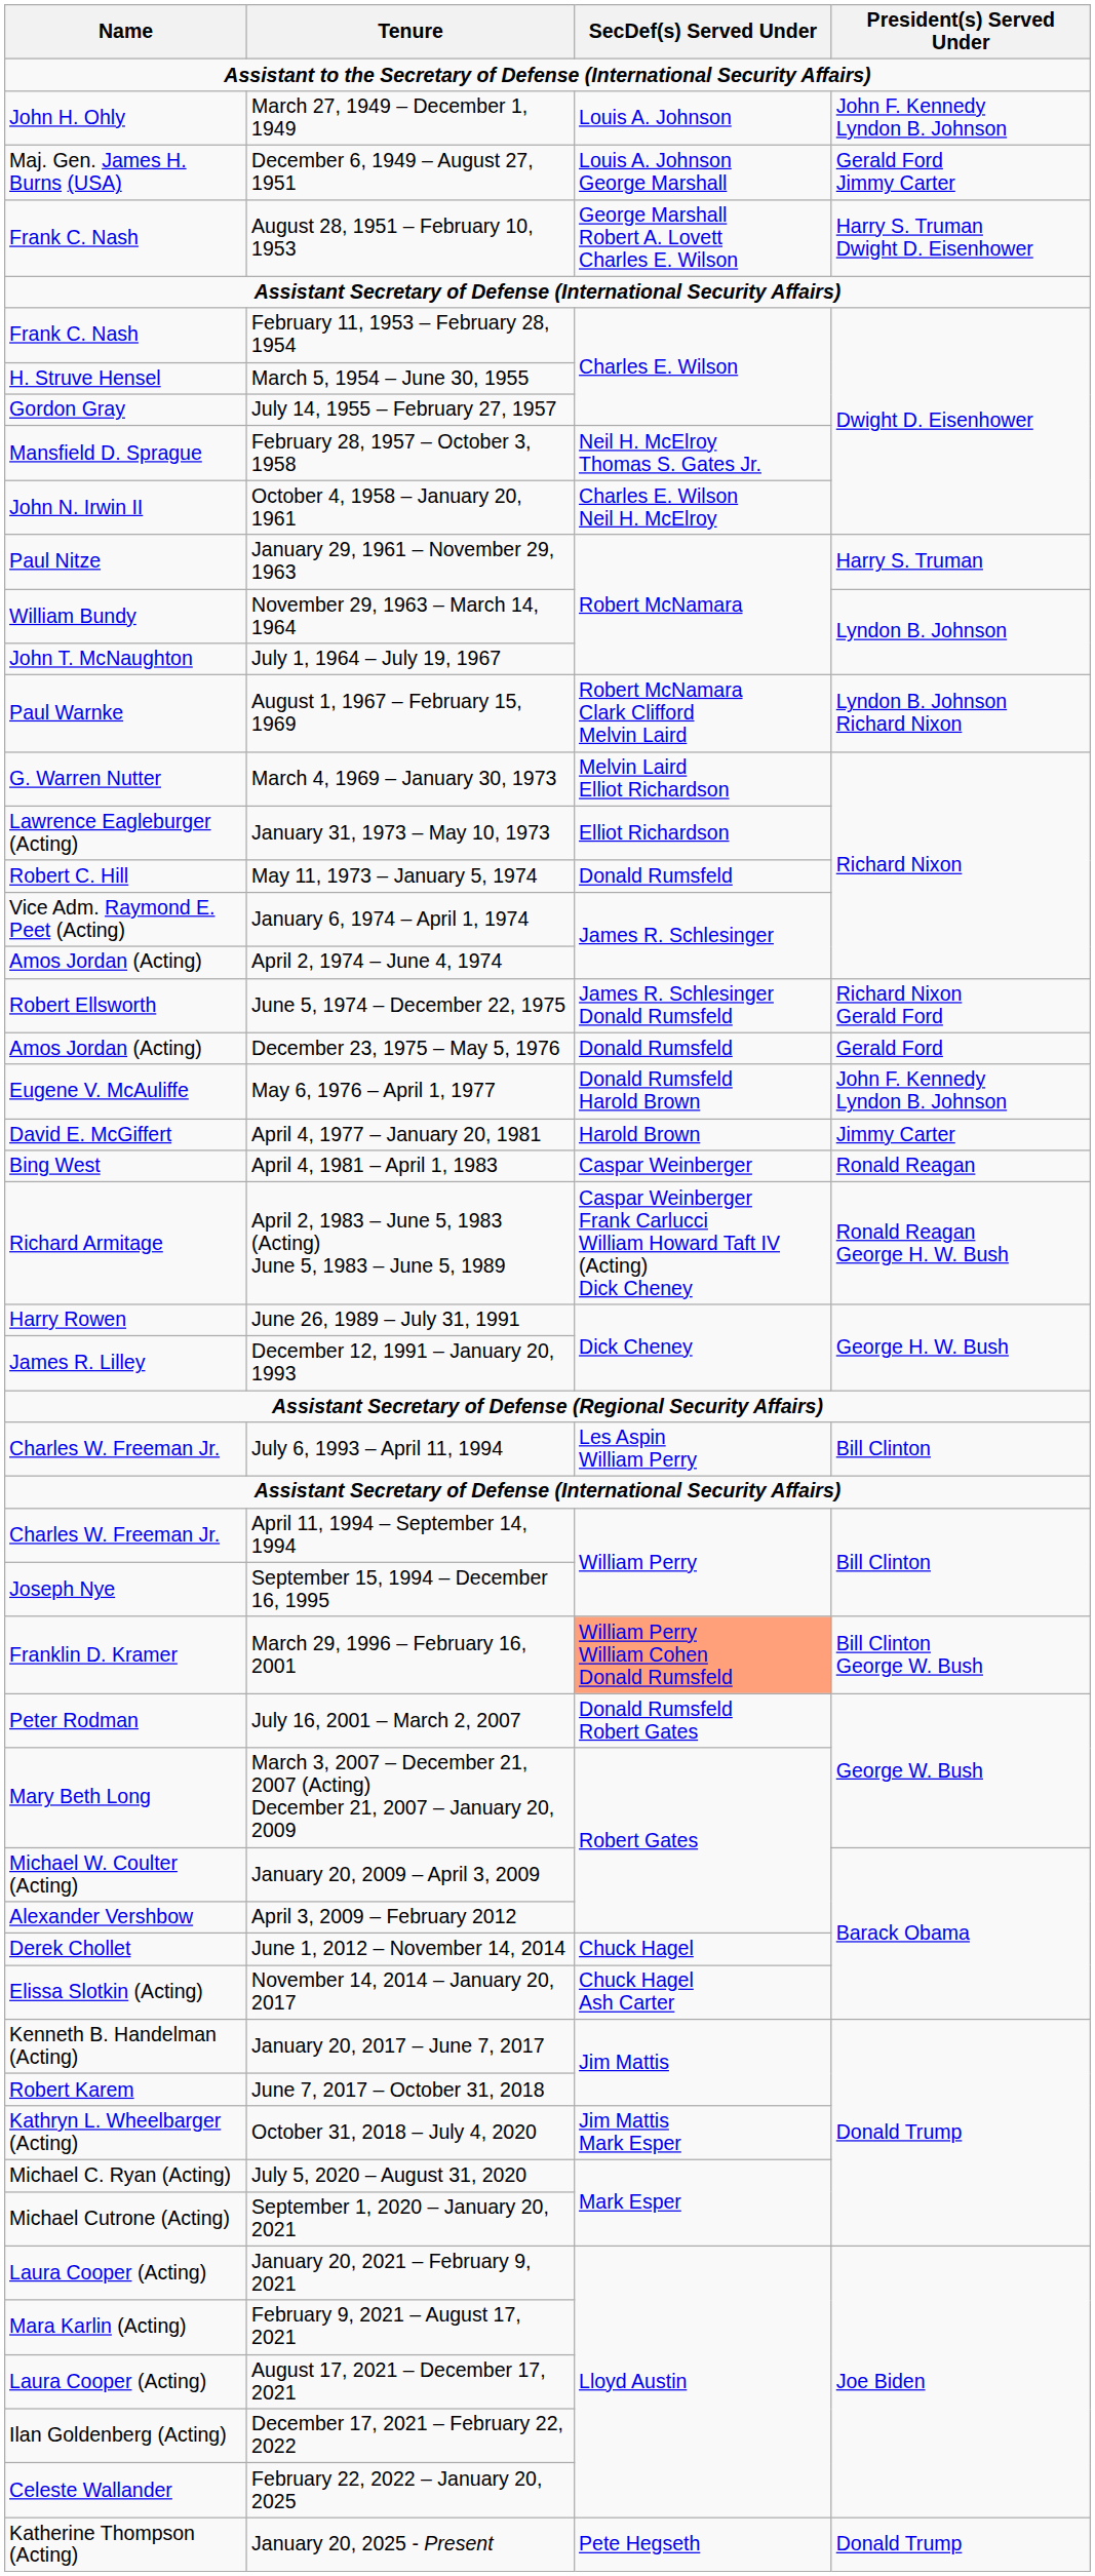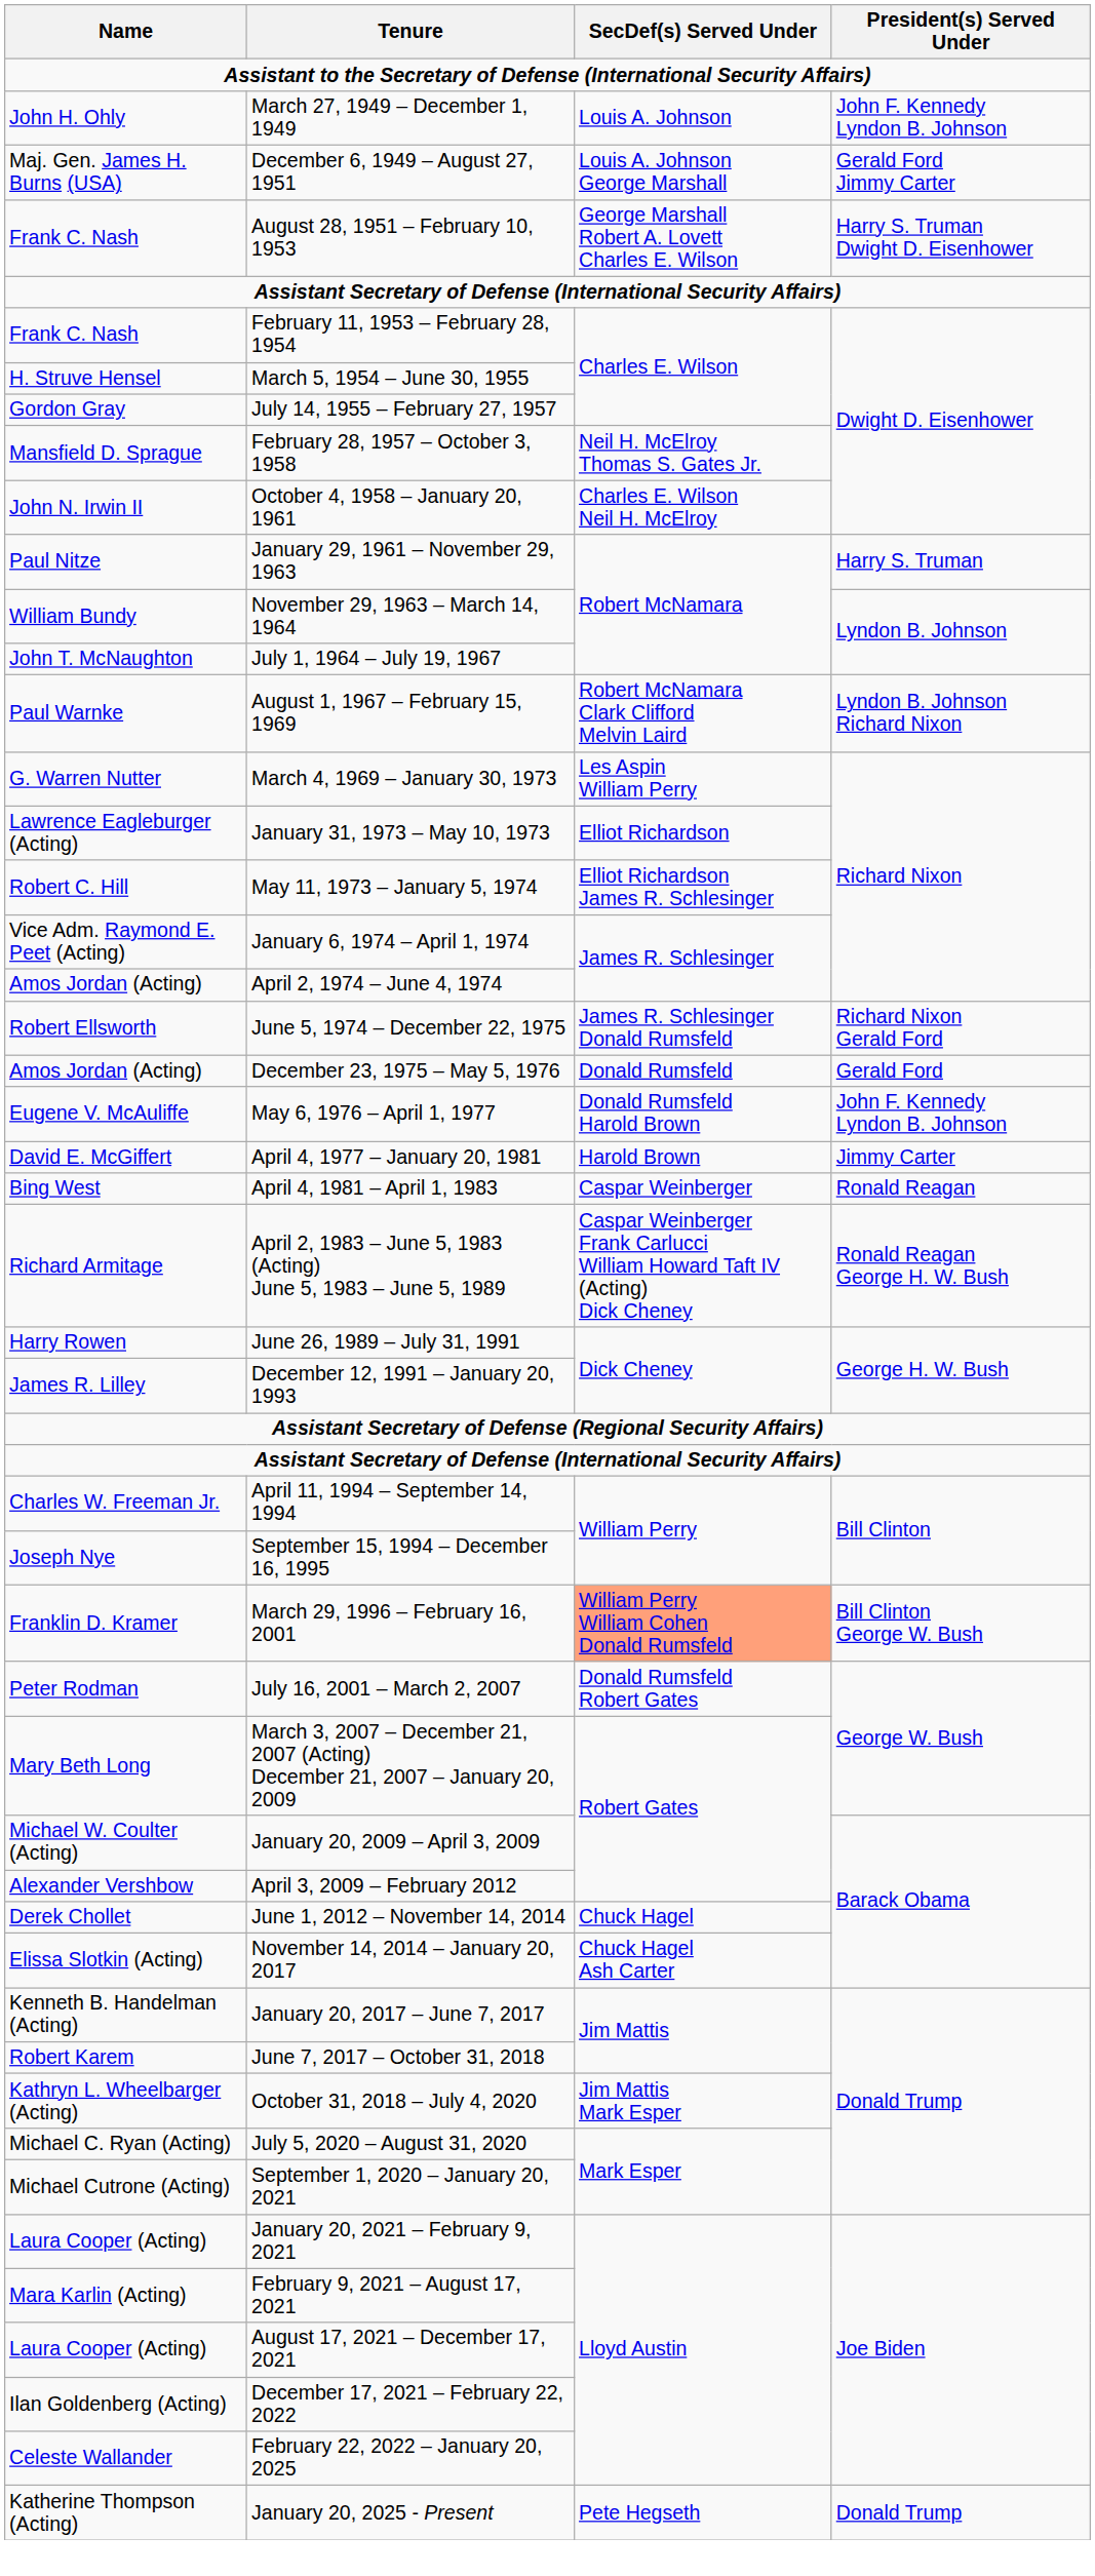 <table class="wikitable">
 <tr>
 <th scope="col" style="width:200px;">Name</th>
 <th scope="col" style="width:280px;">Tenure</th>
 <th scope="col" style="width:215px;">SecDef(s) Served Under</th>
 <th scope="col" style="width:215px;">President(s) Served Under</th>
 </tr>
 <tr>
 <td colspan="4" style="text-align:center;"><strong><em>Assistant to the Secretary of Defense (International Security Affairs)</em></strong></td>
 </tr>
 <tr>
 <td><a href='#'>John H. Ohly</a></td>
 <td>March 27, 1949 – December 1, 1949</td>
 <td><a href='#'>Louis A. Johnson</a></td>
 <td><a href='#'>John F. Kennedy</a> <br> <a href='#'>Lyndon B. Johnson</a></td>
 </tr>
 <tr>
 <td>Maj. Gen. <a href='#'>James H. Burns</a> <a href='#'>(USA)</a></td>
 <td>December 6, 1949 – August 27, 1951</td>
 <td><a href='#'>Louis A. Johnson</a> <br> <a href='#'>George Marshall</a></td>
 <td><a href='#'>Gerald Ford</a> <br> <a href='#'>Jimmy Carter</a></td>
 </tr>
 <tr>
 <td><a href='#'>Frank C. Nash</a></td>
 <td>August 28, 1951 – February 10, 1953</td>
 <td><a href='#'>George Marshall</a> <br> <a href='#'>Robert A. Lovett</a> <br> <a href='#'>Charles E. Wilson</a></td>
 <td><a href='#'>Harry S. Truman</a> <br> <a href='#'>Dwight D. Eisenhower</a></td>
 </tr>
 <tr>
 <td colspan="4" style="text-align:center;"><strong><em>Assistant Secretary of Defense (International Security Affairs)</em></strong></td>
 </tr>
 <tr>
 <td><a href='#'>Frank C. Nash</a></td>
 <td>February 11, 1953 – February 28, 1954</td>
 <td rowspan="3"><a href='#'>Charles E. Wilson</a></td>
 <td rowspan="5"><a href='#'>Dwight D. Eisenhower</a></td>
 </tr>
 <tr>
 <td><a href='#'>H. Struve Hensel</a></td>
 <td>March 5, 1954 – June 30, 1955</td>
 </tr>
 <tr>
 <td><a href='#'>Gordon Gray</a></td>
 <td>July 14, 1955 – February 27, 1957</td>
 </tr>
 <tr>
 <td><a href='#'>Mansfield D. Sprague</a></td>
 <td>February 28, 1957 – October 3, 1958</td>
 <td><a href='#'>Neil H. McElroy</a> <br> <a href='#'>Thomas S. Gates Jr.</a></td>
 </tr>
 <tr>
 <td><a href='#'>John N. Irwin II</a></td>
 <td>October 4, 1958 – January 20, 1961</td>
 <td><a href='#'>Charles E. Wilson</a> <br> <a href='#'>Neil H. McElroy</a></td>
 </tr>
 <tr>
 <td><a href='#'>Paul Nitze</a></td>
 <td>January 29, 1961 – November 29, 1963</td>
 <td rowspan="3"><a href='#'>Robert McNamara</a></td>
 <td><a href='#'>Harry S. Truman</a></td>
 </tr>
 <tr>
 <td><a href='#'>William Bundy</a></td>
 <td>November 29, 1963 – March 14, 1964</td>
 <td rowspan="2"><a href='#'>Lyndon B. Johnson</a></td>
 </tr>
 <tr>
 <td><a href='#'>John T. McNaughton</a></td>
 <td>July 1, 1964 – July 19, 1967</td>
 </tr>
 <tr>
 <td><a href='#'>Paul Warnke</a></td>
 <td>August 1, 1967 – February 15, 1969</td>
 <td><a href='#'>Robert McNamara</a> <br> <a href='#'>Clark Clifford</a> <br> <a href='#'>Melvin Laird</a></td>
 <td><a href='#'>Lyndon B. Johnson</a> <br> <a href='#'>Richard Nixon</a></td>
 </tr>
 <tr>
 <td><a href='#'>G. Warren Nutter</a></td>
 <td>March 4, 1969 – January 30, 1973</td>
-<td><a href='#'>Melvin Laird</a> <br> <a href='#'>Elliot Richardson</a></td>
+<td><a href='#'>Les Aspin</a> <br> <a href='#'>William Perry</a></td>
 <td rowspan="5"><a href='#'>Richard Nixon</a></td>
 </tr>
 <tr>
 <td><a href='#'>Lawrence Eagleburger</a> (Acting)</td>
 <td>January 31, 1973 – May 10, 1973</td>
 <td><a href='#'>Elliot Richardson</a></td>
 </tr>
 <tr>
 <td><a href='#'>Robert C. Hill</a></td>
 <td>May 11, 1973 – January 5, 1974</td>
-<td><a href='#'>Donald Rumsfeld</a></td>
+<td><a href='#'>Elliot Richardson</a> <br> <a href='#'>James R. Schlesinger</a></td>
 </tr>
 <tr>
 <td>Vice Adm. <a href='#'>Raymond E. Peet</a> (Acting)</td>
 <td>January 6, 1974 – April 1, 1974</td>
 <td rowspan="2"><a href='#'>James R. Schlesinger</a></td>
 </tr>
 <tr>
 <td><a href='#'>Amos Jordan</a> (Acting)</td>
 <td>April 2, 1974 – June 4, 1974</td>
 </tr>
 <tr>
 <td><a href='#'>Robert Ellsworth</a></td>
 <td>June 5, 1974 – December 22, 1975</td>
 <td><a href='#'>James R. Schlesinger</a> <br> <a href='#'>Donald Rumsfeld</a></td>
 <td><a href='#'>Richard Nixon</a> <br> <a href='#'>Gerald Ford</a></td>
 </tr>
 <tr>
 <td><a href='#'>Amos Jordan</a> (Acting)</td>
 <td>December 23, 1975 – May 5, 1976</td>
 <td><a href='#'>Donald Rumsfeld</a></td>
 <td><a href='#'>Gerald Ford</a></td>
 </tr>
 <tr>
 <td><a href='#'>Eugene V. McAuliffe</a></td>
 <td>May 6, 1976 – April 1, 1977</td>
 <td><a href='#'>Donald Rumsfeld</a> <br> <a href='#'>Harold Brown</a></td>
 <td><a href='#'>John F. Kennedy</a> <br> <a href='#'>Lyndon B. Johnson</a></td>
 </tr>
 <tr>
 <td><a href='#'>David E. McGiffert</a></td>
 <td>April 4, 1977 – January 20, 1981</td>
 <td><a href='#'>Harold Brown</a></td>
 <td><a href='#'>Jimmy Carter</a></td>
 </tr>
 <tr>
 <td><a href='#'>Bing West</a></td>
 <td>April 4, 1981 – April 1, 1983</td>
 <td><a href='#'>Caspar Weinberger</a></td>
 <td><a href='#'>Ronald Reagan</a></td>
 </tr>
 <tr>
 <td><a href='#'>Richard Armitage</a></td>
 <td>April 2, 1983 – June 5, 1983 (Acting) <br> June 5, 1983 – June 5, 1989</td>
 <td><a href='#'>Caspar Weinberger</a> <br> <a href='#'>Frank Carlucci</a> <br> <a href='#'>William Howard Taft IV</a> (Acting) <br> <a href='#'>Dick Cheney</a></td>
 <td><a href='#'>Ronald Reagan</a> <br> <a href='#'>George H. W. Bush</a></td>
 </tr>
 <tr>
 <td><a href='#'>Harry Rowen</a></td>
 <td>June 26, 1989 – July 31, 1991</td>
 <td rowspan="2"><a href='#'>Dick Cheney</a></td>
 <td rowspan="2"><a href='#'>George H. W. Bush</a></td>
 </tr>
 <tr>
 <td><a href='#'>James R. Lilley</a></td>
 <td>December 12, 1991 – January 20, 1993</td>
 </tr>
 <tr>
 <td colspan="4" style="text-align:center;"><strong><em>Assistant Secretary of Defense (Regional Security Affairs)</em></strong></td>
-</tr>
-<tr>
-<td><a href='#'>Charles W. Freeman Jr.</a></td>
-<td>July 6, 1993 – April 11, 1994</td>
-<td><a href='#'>Les Aspin</a> <br> <a href='#'>William Perry</a></td>
-<td><a href='#'>Bill Clinton</a></td>
 </tr>
 <tr>
 <td colspan="4" style="text-align:center;"><strong><em>Assistant Secretary of Defense (International Security Affairs)</em></strong></td>
 </tr>
 <tr>
 <td><a href='#'>Charles W. Freeman Jr.</a></td>
 <td>April 11, 1994 – September 14, 1994</td>
 <td rowspan="2"><a href='#'>William Perry</a></td>
 <td rowspan="2"><a href='#'>Bill Clinton</a></td>
 </tr>
 <tr>
 <td><a href='#'>Joseph Nye</a></td>
 <td>September 15, 1994 – December 16, 1995</td>
 </tr>
 <tr>
 <td><a href='#'>Franklin D. Kramer</a></td>
 <td>March 29, 1996 – February 16, 2001</td>
 <td style="background: lightsalmon;"><a href='#'>William Perry</a> <br> <a href='#'>William Cohen</a> <br> <a href='#'>Donald Rumsfeld</a></td>
 <td><a href='#'>Bill Clinton</a> <br> <a href='#'>George W. Bush</a></td>
 </tr>
 <tr>
 <td><a href='#'>Peter Rodman</a></td>
 <td>July 16, 2001 – March 2, 2007</td>
 <td><a href='#'>Donald Rumsfeld</a><br> <a href='#'>Robert Gates</a></td>
 <td rowspan="2"><a href='#'>George W. Bush</a></td>
 </tr>
 <tr>
 <td><a href='#'>Mary Beth Long</a></td>
 <td>March 3, 2007 – December 21, 2007 (Acting) <br> December 21, 2007 – January 20, 2009</td>
 <td rowspan="3"><a href='#'>Robert Gates</a></td>
 </tr>
 <tr>
 <td><a href='#'>Michael W. Coulter</a> (Acting)</td>
 <td>January 20, 2009 – April 3, 2009</td>
 <td rowspan="4"><a href='#'>Barack Obama</a></td>
 </tr>
 <tr>
 <td><a href='#'>Alexander Vershbow</a></td>
 <td>April 3, 2009 – February 2012</td>
 </tr>
 <tr>
 <td><a href='#'>Derek Chollet</a></td>
 <td>June 1, 2012 – November 14, 2014</td>
 <td><a href='#'>Chuck Hagel</a></td>
 </tr>
 <tr>
 <td><a href='#'>Elissa Slotkin</a> (Acting)</td>
 <td>November 14, 2014 – January 20, 2017</td>
 <td><a href='#'>Chuck Hagel</a><br><a href='#'>Ash Carter</a></td>
 </tr>
 <tr>
 <td>Kenneth B. Handelman (Acting)</td>
 <td>January 20, 2017 – June 7, 2017</td>
 <td rowspan="2"><a href='#'>Jim Mattis</a></td>
 <td rowspan="5"><a href='#'>Donald Trump</a></td>
 </tr>
 <tr>
 <td><a href='#'>Robert Karem</a></td>
 <td>June 7, 2017 – October 31, 2018 </td>
 </tr>
 <tr>
 <td><a href='#'>Kathryn L. Wheelbarger</a> (Acting)</td>
 <td>October 31, 2018 – July 4, 2020</td>
 <td><a href='#'>Jim Mattis</a><br><a href='#'>Mark Esper</a></td>
 </tr>
 <tr>
 <td>Michael C. Ryan (Acting)</td>
 <td>July 5, 2020 – August 31, 2020</td>
 <td rowspan="2"><a href='#'>Mark Esper</a></td>
 </tr>
 <tr>
 <td>Michael Cutrone (Acting)</td>
 <td>September 1, 2020 – January 20, 2021</td>
 </tr>
 <tr>
 <td><a href='#'>Laura Cooper</a> (Acting)</td>
 <td>January 20, 2021 – February 9, 2021</td>
 <td rowspan="5"><a href='#'>Lloyd Austin</a></td>
 <td rowspan="5"><a href='#'>Joe Biden</a></td>
 </tr>
 <tr>
 <td><a href='#'>Mara Karlin</a> (Acting) </td>
 <td>February 9, 2021 – August 17, 2021</td>
 </tr>
 <tr>
 <td><a href='#'>Laura Cooper</a> (Acting)</td>
 <td>August 17, 2021 – December 17, 2021</td>
 </tr>
 <tr>
 <td>Ilan Goldenberg (Acting)</td>
 <td>December 17, 2021 – February 22, 2022</td>
 </tr>
 <tr>
 <td><a href='#'>Celeste Wallander</a></td>
 <td>February 22, 2022 – January 20, 2025</td>
 </tr>
 <tr>
 <td>Katherine Thompson (Acting)</td>
 <td>January 20, 2025 - <em>Present</em></td>
 <td><a href='#'>Pete Hegseth</a></td>
 <td><a href='#'>Donald Trump</a></td>
 </tr>
 </table>
